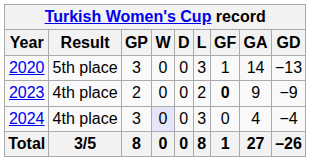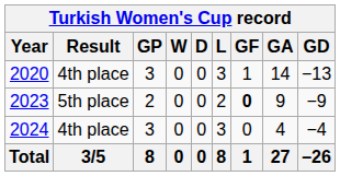 <table class="wikitable" style="text-align: center;">
 <tr>
 <th colspan=9> <a href='#'>Turkish Women's Cup</a> record</th>
 </tr>
 <tr>
 <th>Year</th>
 <th>Result</th>
 <th>GP</th>
 <th>W</th>
 <th>D</th>
 <th>L</th>
 <th>GF</th>
 <th>GA</th>
 <th>GD</th>
 </tr>
 <tr>
 <td><a href='#'>2020</a></td>
-<td>5th place</td>
+<td>4th place</td>
 <td>3</td>
 <td>0</td>
 <td>0</td>
 <td>3</td>
 <td>1</td>
 <td>14</td>
 <td>−13</td>
 </tr>
 <tr>
 <td><a href='#'>2023</a></td>
-<td>4th place</td>
+<td>5th place</td>
 <td>2</td>
 <td>0</td>
 <td>0</td>
 <td>2</td>
 <td><strong>0</strong></td>
 <td>9</td>
 <td>−9</td>
 </tr>
 <tr>
 <td><a href='#'>2024</a></td>
 <td>4th place</td>
 <td>3</td>
-<td style="background: lavender;">0</td>
+<td>0</td>
 <td>0</td>
 <td>3</td>
 <td>0</td>
 <td>4</td>
 <td>−4</td>
 </tr>
 <tr>
 <th>Total</th>
 <th>3/5</th>
 <th>8</th>
 <th>0</th>
 <th>0</th>
 <th>8</th>
 <th>1</th>
 <th>27</th>
 <th>–26</th>
 </tr>
 </table>
